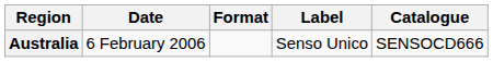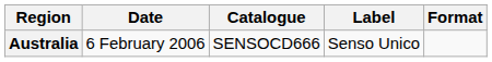 <table class="wikitable plainrowheaders">
 <tr>
 <th scope="col">Region</th>
 <th scope="col">Date</th>
+<th scope="col">Catalogue</th>
+<th scope="col">Label</th>
 <th scope="col">Format</th>
-<th scope="col">Label</th>
-<th scope="col">Catalogue</th>
 </tr>
 <tr>
 <th scope="row">Australia</th>
 <td>6 February 2006</td>
+<td>SENSOCD666</td>
+<td>Senso Unico</td>
 <td></td>
-<td>Senso Unico</td>
-<td>SENSOCD666</td>
 </tr>
 </table>
